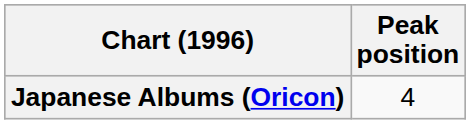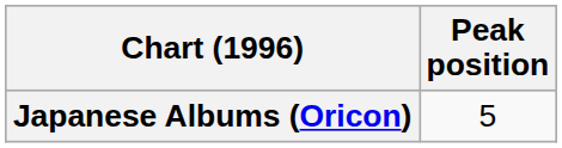 <table class="wikitable plainrowheaders" style="text-align:center">
 <tr>
 <th scope="col">Chart (1996)</th>
 <th scope="col">Peak<br> position</th>
 </tr>
 <tr>
 <th scope="row">Japanese Albums (<a href='#'>Oricon</a>)</th>
-<td>4</td>
+<td>5</td>
 </tr>
 </table>
